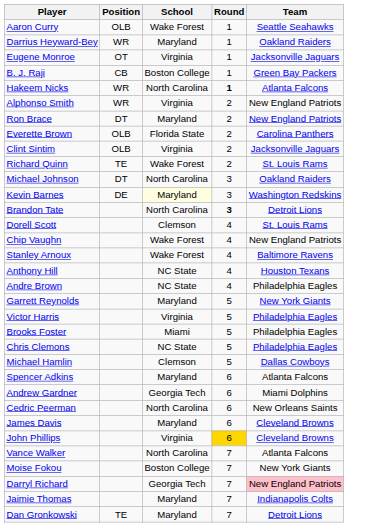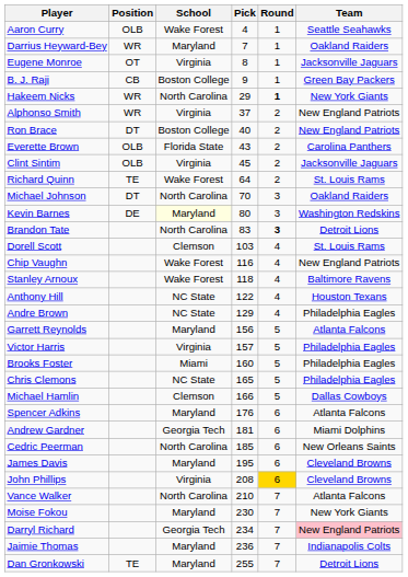 <table class="wikitable">
 <tr>
 <th colspan=1>Player</th>
 <th colspan=1>Position</th>
 <th colspan=1>School</th>
+<th colspan=1>Pick</th>
 <th colspan=1>Round</th>
 <th colspan=1>Team</th>
 </tr>
 <tr align=center>
 <td align=left><a href='#'>Aaron Curry</a></td>
 <td>OLB</td>
 <td>Wake Forest</td>
+<td>4</td>
 <td>1</td>
 <td><a href='#'>Seattle Seahawks</a></td>
 </tr>
 <tr align=center>
 <td align=left><a href='#'>Darrius Heyward-Bey</a></td>
 <td>WR</td>
 <td>Maryland</td>
+<td>7</td>
 <td>1</td>
 <td><a href='#'>Oakland Raiders</a></td>
 </tr>
 <tr align=center>
 <td align=left><a href='#'>Eugene Monroe</a></td>
 <td>OT</td>
 <td>Virginia</td>
+<td>8</td>
 <td>1</td>
 <td><a href='#'>Jacksonville Jaguars</a></td>
 </tr>
 <tr align=center>
 <td align=left><a href='#'>B. J. Raji</a></td>
 <td>CB</td>
 <td>Boston College</td>
+<td>9</td>
 <td>1</td>
 <td><a href='#'>Green Bay Packers</a></td>
 </tr>
 <tr align=center>
 <td align=left><a href='#'>Hakeem Nicks</a></td>
 <td>WR</td>
 <td>North Carolina</td>
+<td>29</td>
 <td><strong>1</strong></td>
-<td><a href='#'>Atlanta Falcons</a></td>
+<td><a href='#'>New York Giants</a></td>
 </tr>
 <tr align=center>
 <td align=left><a href='#'>Alphonso Smith</a></td>
 <td>WR</td>
 <td>Virginia</td>
+<td>37</td>
 <td>2</td>
 <td>New England Patriots</td>
 </tr>
 <tr align=center>
 <td align=left><a href='#'>Ron Brace</a></td>
 <td>DT</td>
-<td>Maryland</td>
+<td>Boston College</td>
+<td>40</td>
 <td>2</td>
 <td><a href='#'>New England Patriots</a></td>
 </tr>
 <tr align=center>
 <td align=left><a href='#'>Everette Brown</a></td>
 <td>OLB</td>
 <td>Florida State</td>
+<td>43</td>
 <td>2</td>
 <td><a href='#'>Carolina Panthers</a></td>
 </tr>
 <tr align=center>
 <td align=left><a href='#'>Clint Sintim</a></td>
 <td>OLB</td>
 <td>Virginia</td>
+<td>45</td>
 <td>2</td>
 <td><a href='#'>Jacksonville Jaguars</a></td>
 </tr>
 <tr align=center>
 <td align=left><a href='#'>Richard Quinn</a></td>
 <td>TE</td>
 <td>Wake Forest</td>
+<td>64</td>
 <td>2</td>
 <td><a href='#'>St. Louis Rams</a></td>
 </tr>
 <tr align=center>
 <td align=left><a href='#'>Michael Johnson</a></td>
 <td>DT</td>
 <td>North Carolina</td>
+<td>70</td>
 <td>3</td>
 <td><a href='#'>Oakland Raiders</a></td>
 </tr>
 <tr align=center>
 <td align=left><a href='#'>Kevin Barnes</a></td>
 <td>DE</td>
 <td style="background: lightyellow;">Maryland</td>
+<td>80</td>
 <td>3</td>
 <td><a href='#'>Washington Redskins</a></td>
 </tr>
 <tr align=center>
 <td align=left><a href='#'>Brandon Tate</a></td>
 <td></td>
 <td>North Carolina</td>
+<td>83</td>
 <td><strong>3</strong></td>
 <td><a href='#'>Detroit Lions</a></td>
 </tr>
 <tr align=center>
 <td align=left><a href='#'>Dorell Scott</a></td>
 <td></td>
 <td>Clemson</td>
+<td>103</td>
 <td>4</td>
 <td><a href='#'>St. Louis Rams</a></td>
 </tr>
 <tr align=center>
 <td align=left><a href='#'>Chip Vaughn</a></td>
 <td></td>
 <td>Wake Forest</td>
+<td>116</td>
 <td>4</td>
 <td>New England Patriots</td>
 </tr>
 <tr align=center>
 <td align=left><a href='#'>Stanley Arnoux</a></td>
 <td></td>
 <td>Wake Forest</td>
+<td>118</td>
 <td>4</td>
 <td><a href='#'>Baltimore Ravens</a></td>
 </tr>
 <tr align=center>
 <td align=left><a href='#'>Anthony Hill</a></td>
 <td></td>
 <td>NC State</td>
+<td>122</td>
 <td>4</td>
 <td><a href='#'>Houston Texans</a></td>
 </tr>
 <tr align=center>
 <td align=left><a href='#'>Andre Brown</a></td>
 <td></td>
 <td>NC State</td>
+<td>129</td>
 <td>4</td>
 <td>Philadelphia Eagles</td>
 </tr>
 <tr align=center>
 <td align=left><a href='#'>Garrett Reynolds</a></td>
 <td></td>
 <td>Maryland</td>
+<td>156</td>
 <td>5</td>
-<td><a href='#'>New York Giants</a></td>
+<td><a href='#'>Atlanta Falcons</a></td>
 </tr>
 <tr align=center>
 <td align=left><a href='#'>Victor Harris</a></td>
 <td></td>
 <td>Virginia</td>
+<td>157</td>
 <td>5</td>
 <td><a href='#'>Philadelphia Eagles</a></td>
 </tr>
 <tr align=center>
 <td align=left><a href='#'>Brooks Foster</a></td>
 <td></td>
 <td>Miami</td>
+<td>160</td>
 <td>5</td>
 <td>Philadelphia Eagles</td>
 </tr>
 <tr align=center>
 <td align=left><a href='#'>Chris Clemons</a></td>
 <td></td>
 <td>NC State</td>
+<td>165</td>
 <td>5</td>
 <td><a href='#'>Philadelphia Eagles</a></td>
 </tr>
 <tr align=center>
 <td align=left><a href='#'>Michael Hamlin</a></td>
 <td></td>
 <td>Clemson</td>
+<td>166</td>
 <td>5</td>
 <td><a href='#'>Dallas Cowboys</a></td>
 </tr>
 <tr align=center>
 <td align=left><a href='#'>Spencer Adkins</a></td>
 <td></td>
 <td>Maryland</td>
+<td>176</td>
 <td>6</td>
 <td>Atlanta Falcons</td>
 </tr>
 <tr align=center>
 <td align=left><a href='#'>Andrew Gardner</a></td>
 <td></td>
 <td>Georgia Tech</td>
+<td>181</td>
 <td>6</td>
 <td>Miami Dolphins</td>
 </tr>
 <tr align=center>
 <td align=left><a href='#'>Cedric Peerman</a></td>
 <td></td>
 <td>North Carolina</td>
+<td>185</td>
 <td>6</td>
 <td>New Orleans Saints</td>
 </tr>
 <tr align=center>
 <td align=left><a href='#'>James Davis</a></td>
 <td></td>
 <td>Maryland</td>
+<td>195</td>
 <td>6</td>
 <td><a href='#'>Cleveland Browns</a></td>
 </tr>
 <tr align=center>
 <td align=left><a href='#'>John Phillips</a></td>
 <td></td>
 <td>Virginia</td>
+<td>208</td>
 <td style="background: gold;">6</td>
 <td><a href='#'>Cleveland Browns</a></td>
 </tr>
 <tr align=center>
 <td align=left><a href='#'>Vance Walker</a></td>
 <td></td>
 <td>North Carolina</td>
+<td>210</td>
 <td>7</td>
 <td>Atlanta Falcons</td>
 </tr>
 <tr align=center>
 <td align=left><a href='#'>Moise Fokou</a></td>
 <td></td>
-<td>Boston College</td>
+<td>Maryland</td>
+<td>230</td>
 <td>7</td>
 <td>New York Giants</td>
 </tr>
 <tr align=center>
 <td align=left><a href='#'>Darryl Richard</a></td>
 <td></td>
 <td>Georgia Tech</td>
+<td>234</td>
 <td>7</td>
 <td style="background: pink;">New England Patriots</td>
 </tr>
 <tr align=center>
 <td align=left><a href='#'>Jaimie Thomas</a></td>
 <td></td>
 <td>Maryland</td>
+<td>236</td>
 <td>7</td>
 <td><a href='#'>Indianapolis Colts</a></td>
 </tr>
 <tr align=center>
 <td align=left><a href='#'>Dan Gronkowski</a></td>
 <td>TE</td>
 <td>Maryland</td>
+<td>255</td>
 <td>7</td>
 <td><a href='#'>Detroit Lions</a></td>
 </tr>
 </table>
